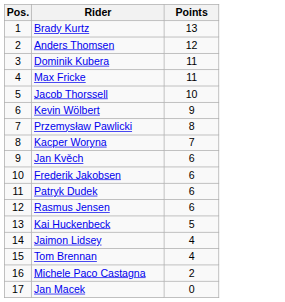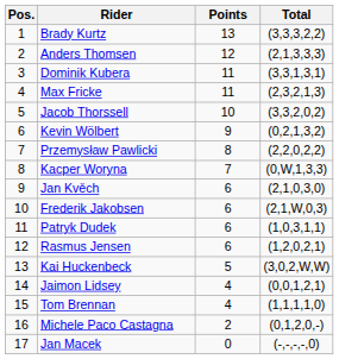 <table class=wikitable style="font-size:93%; text-align:center;">
 <tr>
 <th width=25px>Pos.</th>
 <th width=180px>Rider</th>
 <th width=70px>Points</th>
+<th width=40px>Total</th>
 </tr>
 <tr>
 <td>1</td>
 <td style="text-align:left;"> <a href='#'>Brady Kurtz</a></td>
 <td>13</td>
+<td>(3,3,3,2,2)</td>
 </tr>
 <tr>
 <td>2</td>
 <td style="text-align:left;"> <a href='#'>Anders Thomsen</a></td>
 <td>12</td>
+<td>(2,1,3,3,3)</td>
 </tr>
 <tr>
 <td>3</td>
 <td style="text-align:left;"> <a href='#'>Dominik Kubera</a></td>
 <td>11</td>
+<td>(3,3,1,3,1)</td>
 </tr>
 <tr>
 <td>4</td>
 <td style="text-align:left;"> <a href='#'>Max Fricke</a></td>
 <td>11</td>
+<td>(2,3,2,1,3)</td>
 </tr>
 <tr>
 <td>5</td>
 <td style="text-align:left;"> <a href='#'>Jacob Thorssell</a></td>
 <td>10</td>
+<td>(3,3,2,0,2)</td>
 </tr>
 <tr>
 <td>6</td>
 <td style="text-align:left;"> <a href='#'>Kevin Wölbert</a></td>
 <td>9</td>
+<td>(0,2,1,3,2)</td>
 </tr>
 <tr>
 <td>7</td>
 <td style="text-align:left;"> <a href='#'>Przemysław Pawlicki</a></td>
 <td>8</td>
+<td>(2,2,0,2,2)</td>
 </tr>
 <tr>
 <td>8</td>
 <td style="text-align:left;"> <a href='#'>Kacper Woryna</a></td>
 <td>7</td>
+<td>(0,W,1,3,3)</td>
 </tr>
 <tr>
 <td>9</td>
 <td style="text-align:left;"> <a href='#'>Jan Kvěch</a></td>
 <td>6</td>
+<td>(2,1,0,3,0)</td>
 </tr>
 <tr>
 <td>10</td>
 <td style="text-align:left;"> <a href='#'>Frederik Jakobsen</a></td>
 <td>6</td>
+<td>(2,1,W,0,3)</td>
 </tr>
 <tr>
 <td>11</td>
 <td style="text-align:left;"> <a href='#'>Patryk Dudek</a></td>
 <td>6</td>
+<td>(1,0,3,1,1)</td>
 </tr>
 <tr>
 <td>12</td>
 <td style="text-align:left;"> <a href='#'>Rasmus Jensen</a></td>
 <td>6</td>
+<td>(1,2,0,2,1)</td>
 </tr>
 <tr>
 <td>13</td>
 <td style="text-align:left;"> <a href='#'>Kai Huckenbeck</a></td>
 <td>5</td>
+<td>(3,0,2,W,W)</td>
 </tr>
 <tr>
 <td>14</td>
 <td style="text-align:left;"> <a href='#'>Jaimon Lidsey</a></td>
 <td>4</td>
+<td>(0,0,1,2,1)</td>
 </tr>
 <tr>
 <td>15</td>
 <td style="text-align:left;"> <a href='#'>Tom Brennan</a></td>
 <td>4</td>
+<td>(1,1,1,1,0)</td>
 </tr>
 <tr>
 <td>16</td>
 <td style="text-align:left;"> <a href='#'>Michele Paco Castagna</a></td>
 <td>2</td>
+<td>(0,1,2,0,-)</td>
 </tr>
 <tr>
 <td>17</td>
 <td style="text-align:left;"> <a href='#'>Jan Macek</a></td>
 <td>0</td>
+<td>(-,-,-,-,0)</td>
 </tr>
 </table>
